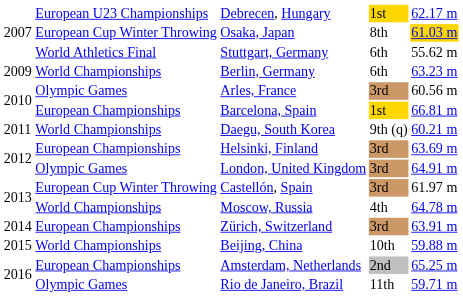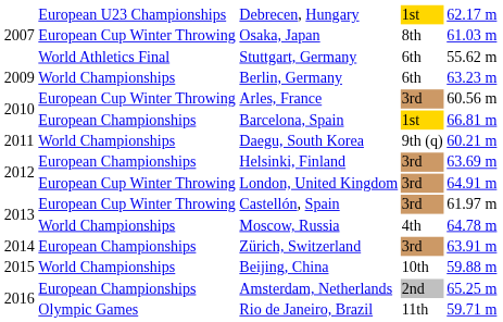 <table>
 <tr>
 <td rowspan=3>2007</td>
 <td><a href='#'>European U23 Championships</a></td>
 <td><a href='#'>Debrecen</a>, <a href='#'>Hungary</a></td>
 <td bgcolor="gold">1st</td>
 <td><a href='#'>62.17 m</a></td>
 </tr>
 <tr>
 <td><a href='#'>European Cup Winter Throwing</a></td>
 <td><a href='#'>Osaka, Japan</a></td>
 <td>8th</td>
-<td style="background: gold;"><a href='#'>61.03 m</a></td>
+<td><a href='#'>61.03 m</a></td>
 </tr>
 <tr>
 <td><a href='#'>World Athletics Final</a></td>
 <td><a href='#'>Stuttgart, Germany</a></td>
 <td>6th</td>
 <td>55.62 m</td>
 </tr>
 <tr>
 <td>2009</td>
 <td><a href='#'>World Championships</a></td>
 <td><a href='#'>Berlin, Germany</a></td>
 <td>6th</td>
 <td><a href='#'>63.23 m</a></td>
 </tr>
 <tr>
 <td rowspan=2>2010</td>
-<td><a href='#'>Olympic Games</a></td>
+<td><a href='#'>European Cup Winter Throwing</a></td>
 <td><a href='#'>Arles, France</a></td>
 <td bgcolor="cc9966">3rd</td>
 <td>60.56 m</td>
 </tr>
 <tr>
 <td><a href='#'>European Championships</a></td>
 <td><a href='#'>Barcelona, Spain</a></td>
 <td bgcolor="gold">1st</td>
 <td><a href='#'>66.81 m</a></td>
 </tr>
 <tr>
 <td>2011</td>
 <td><a href='#'>World Championships</a></td>
 <td><a href='#'>Daegu, South Korea</a></td>
 <td>9th (q)</td>
 <td><a href='#'>60.21 m</a></td>
 </tr>
 <tr>
 <td rowspan=2>2012</td>
 <td><a href='#'>European Championships</a></td>
 <td><a href='#'>Helsinki, Finland</a></td>
 <td bgcolor="cc9966">3rd</td>
 <td><a href='#'>63.69 m</a></td>
 </tr>
 <tr>
-<td><a href='#'>Olympic Games</a></td>
+<td><a href='#'>European Cup Winter Throwing</a></td>
 <td><a href='#'>London, United Kingdom</a></td>
 <td bgcolor="cc9966">3rd</td>
 <td><a href='#'>64.91 m</a></td>
 </tr>
 <tr>
 <td rowspan=2>2013</td>
 <td><a href='#'>European Cup Winter Throwing</a></td>
 <td><a href='#'>Castellón</a>, <a href='#'>Spain</a></td>
 <td bgcolor="cc9966">3rd</td>
 <td>61.97 m</td>
 </tr>
 <tr>
 <td><a href='#'>World Championships</a></td>
 <td><a href='#'>Moscow, Russia</a></td>
 <td>4th</td>
 <td><a href='#'>64.78 m</a></td>
 </tr>
 <tr>
 <td>2014</td>
 <td><a href='#'>European Championships</a></td>
 <td><a href='#'>Zürich, Switzerland</a></td>
 <td bgcolor="cc9966">3rd</td>
 <td><a href='#'>63.91 m</a></td>
 </tr>
 <tr>
 <td>2015</td>
 <td><a href='#'>World Championships</a></td>
 <td><a href='#'>Beijing, China</a></td>
 <td>10th</td>
 <td><a href='#'>59.88 m</a></td>
 </tr>
 <tr>
 <td rowspan=2>2016</td>
 <td><a href='#'>European Championships</a></td>
 <td><a href='#'>Amsterdam, Netherlands</a></td>
 <td bgcolor=silver>2nd</td>
 <td><a href='#'>65.25 m</a></td>
 </tr>
 <tr>
 <td><a href='#'>Olympic Games</a></td>
 <td><a href='#'>Rio de Janeiro, Brazil</a></td>
 <td>11th</td>
 <td><a href='#'>59.71 m</a></td>
 </tr>
 </table>
